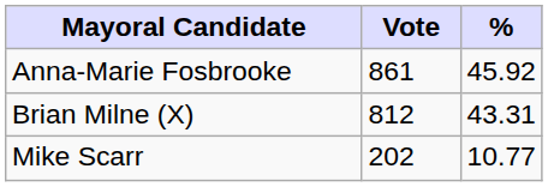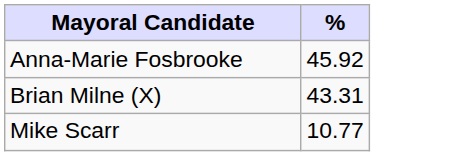 <table class="wikitable">
 <tr>
 <th style="background:#ddf; width:200px;">Mayoral Candidate </th>
-<th style="background:#ddf; width:50px;">Vote</th>
 <th style="background:#ddf; width:30px;">%</th>
 </tr>
 <tr>
 <td>Anna-Marie Fosbrooke</td>
-<td>861</td>
 <td>45.92</td>
 </tr>
 <tr>
 <td>Brian Milne (X)</td>
-<td>812</td>
 <td>43.31</td>
 </tr>
 <tr>
 <td>Mike Scarr</td>
-<td>202</td>
 <td>10.77</td>
 </tr>
 </table>
